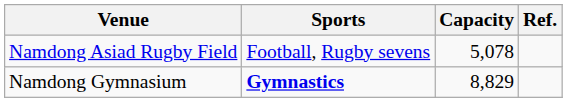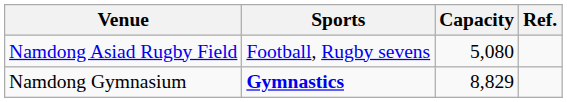 <table class=wikitable>
 <tr>
 <th>Venue</th>
 <th>Sports</th>
 <th>Capacity</th>
 <th>Ref.</th>
 </tr>
 <tr>
 <td><a href='#'>Namdong Asiad Rugby Field</a></td>
 <td><a href='#'>Football</a>, <a href='#'>Rugby sevens</a></td>
-<td align=right>5,078</td>
+<td align=right>5,080</td>
 <td></td>
 </tr>
 <tr>
 <td>Namdong Gymnasium</td>
 <td><strong><a href='#'>Gymnastics</a></strong></td>
 <td align=right>8,829</td>
 <td></td>
 </tr>
 </table>
